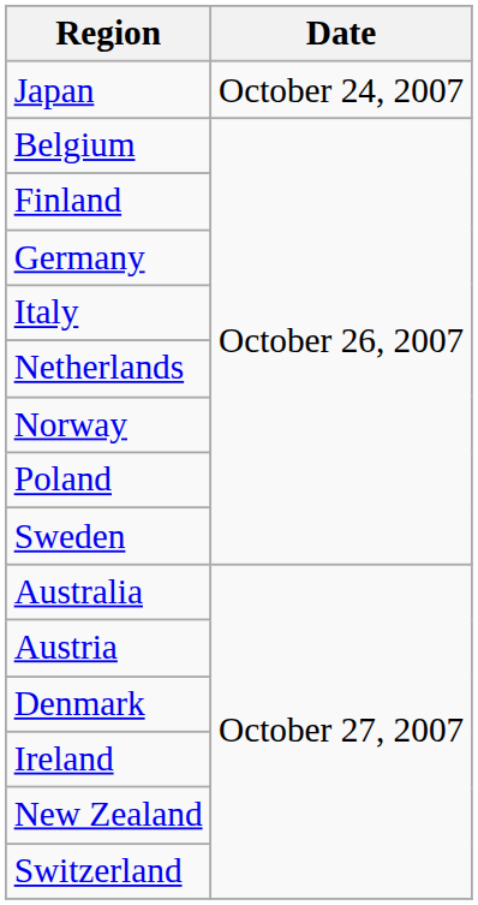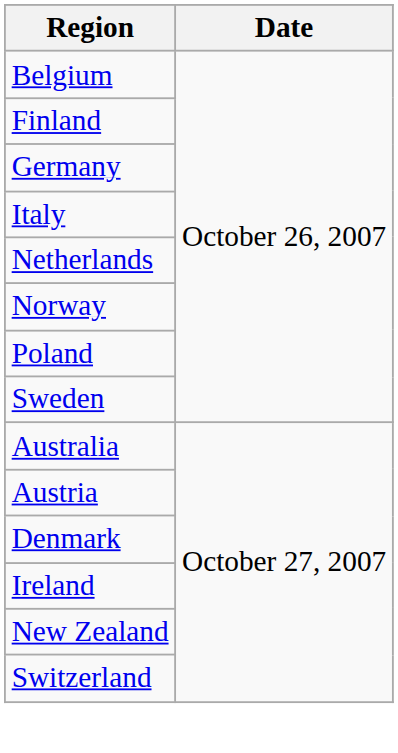 <table class="wikitable">
 <tr>
 <th>Region</th>
 <th>Date</th>
-</tr>
-<tr>
-<td><a href='#'>Japan</a></td>
-<td>October 24, 2007</td>
 </tr>
 <tr>
 <td><a href='#'>Belgium</a></td>
 <td rowspan="8">October 26, 2007</td>
 </tr>
 <tr>
 <td><a href='#'>Finland</a></td>
 </tr>
 <tr>
 <td><a href='#'>Germany</a></td>
 </tr>
 <tr>
 <td><a href='#'>Italy</a></td>
 </tr>
 <tr>
 <td><a href='#'>Netherlands</a></td>
 </tr>
 <tr>
 <td><a href='#'>Norway</a></td>
 </tr>
 <tr>
 <td><a href='#'>Poland</a></td>
 </tr>
 <tr>
 <td><a href='#'>Sweden</a></td>
 </tr>
 <tr>
 <td><a href='#'>Australia</a></td>
 <td rowspan="6">October 27, 2007</td>
 </tr>
 <tr>
 <td><a href='#'>Austria</a></td>
 </tr>
 <tr>
 <td><a href='#'>Denmark</a></td>
 </tr>
 <tr>
 <td><a href='#'>Ireland</a></td>
 </tr>
 <tr>
 <td><a href='#'>New Zealand</a></td>
 </tr>
 <tr>
 <td><a href='#'>Switzerland</a></td>
 </tr>
 </table>
